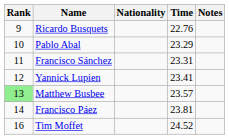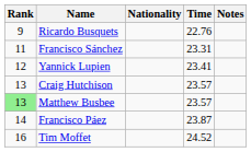 <table class="wikitable sortable" style="text-align:center">
 <tr>
 <th>Rank</th>
 <th>Name</th>
 <th>Nationality</th>
 <th>Time</th>
 <th>Notes</th>
 </tr>
 <tr>
 <td>9</td>
 <td align=left><a href='#'>Ricardo Busquets</a></td>
 <td align=left></td>
 <td>22.76</td>
-<td></td>
-</tr>
-<tr>
-<td>10</td>
-<td align=left><a href='#'>Pablo Abal</a></td>
-<td align=left></td>
-<td>23.29</td>
 <td></td>
 </tr>
 <tr>
 <td>11</td>
 <td align=left><a href='#'>Francisco Sánchez</a></td>
 <td align=left></td>
 <td>23.31</td>
 <td></td>
 </tr>
 <tr>
 <td>12</td>
 <td align=left><a href='#'>Yannick Lupien</a></td>
 <td align=left></td>
 <td>23.41</td>
 <td></td>
 </tr>
 <tr>
+<td>13</td>
+<td align=left><a href='#'>Craig Hutchison</a></td>
+<td align=left></td>
+<td>23.57</td>
+<td></td>
+</tr>
+<tr>
 <td style="background: lightgreen;">13</td>
 <td align=left><a href='#'>Matthew Busbee</a></td>
 <td align=left></td>
 <td>23.57</td>
 <td></td>
 </tr>
 <tr>
 <td>14</td>
 <td align=left><a href='#'>Francisco Páez</a></td>
 <td align=left></td>
-<td>23.81</td>
+<td>23.87</td>
 <td></td>
 </tr>
 <tr>
 <td>16</td>
 <td align=left><a href='#'>Tim Moffet</a></td>
 <td align=left></td>
 <td>24.52</td>
 <td></td>
 </tr>
 </table>
